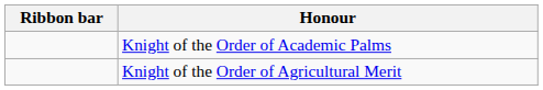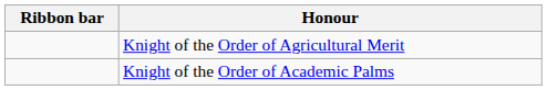 <table class="wikitable"  style="width: 40%">
 <tr>
 <th style="width:100px;">Ribbon bar</th>
 <th>Honour</th>
 </tr>
 <tr>
 <td></td>
-<td><a href='#'>Knight</a> of the <a href='#'>Order of Academic Palms</a></td>
+<td><a href='#'>Knight</a> of the <a href='#'>Order of Agricultural Merit</a></td>
 </tr>
 <tr>
 <td></td>
-<td><a href='#'>Knight</a> of the <a href='#'>Order of Agricultural Merit</a></td>
+<td><a href='#'>Knight</a> of the <a href='#'>Order of Academic Palms</a></td>
 </tr>
 </table>
